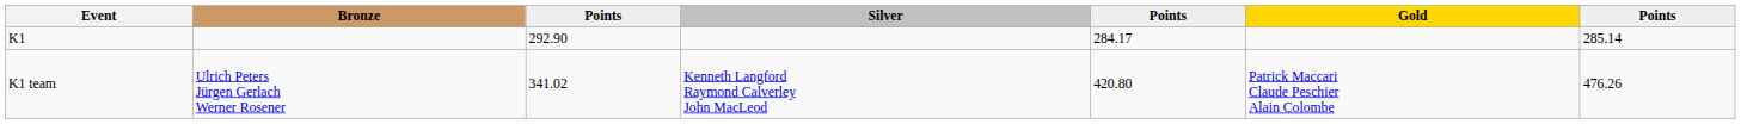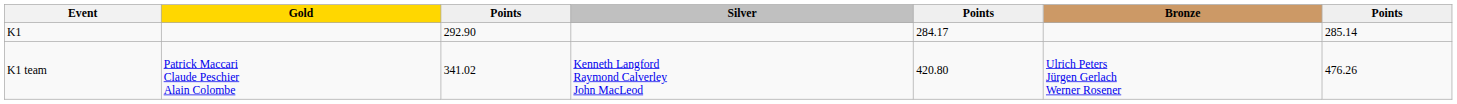 <table class="wikitable" width=100%>
 <tr>
 <th>Event</th>
-<td align=center bgcolor="CC9966"><strong>Bronze</strong></td>
+<td align=center bgcolor="gold"><strong>Gold</strong></td>
 <td align=center bgcolor="EFEFEF"><strong>Points</strong></td>
 <td align=center bgcolor="silver"><strong>Silver</strong></td>
 <td align=center bgcolor="EFEFEF"><strong>Points</strong></td>
-<td align=center bgcolor="gold"><strong>Gold</strong></td>
+<td align=center bgcolor="CC9966"><strong>Bronze</strong></td>
 <td align=center bgcolor="EFEFEF"><strong>Points</strong></td>
 </tr>
 <tr>
 <td>K1</td>
 <td></td>
 <td>292.90</td>
 <td></td>
 <td>284.17</td>
 <td></td>
 <td>285.14</td>
 </tr>
 <tr>
 <td>K1 team</td>
-<td><br><a href='#'>Ulrich Peters</a><br><a href='#'>Jürgen Gerlach</a><br><a href='#'>Werner Rosener</a></td>
+<td><br><a href='#'>Patrick Maccari</a><br><a href='#'>Claude Peschier</a><br><a href='#'>Alain Colombe</a></td>
 <td>341.02</td>
 <td><br><a href='#'>Kenneth Langford</a><br><a href='#'>Raymond Calverley</a><br><a href='#'>John MacLeod</a></td>
 <td>420.80</td>
-<td><br><a href='#'>Patrick Maccari</a><br><a href='#'>Claude Peschier</a><br><a href='#'>Alain Colombe</a></td>
+<td><br><a href='#'>Ulrich Peters</a><br><a href='#'>Jürgen Gerlach</a><br><a href='#'>Werner Rosener</a></td>
 <td>476.26</td>
 </tr>
 </table>
